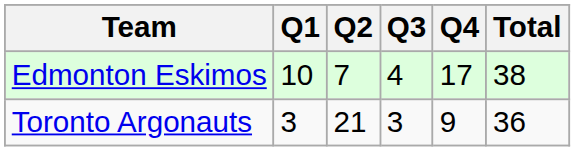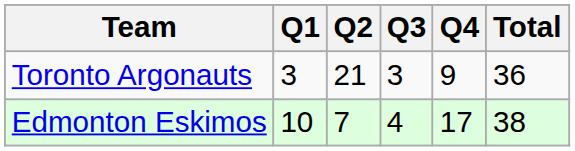 <table class="wikitable">
 <tr>
 <th>Team</th>
 <th>Q1</th>
 <th>Q2</th>
 <th>Q3</th>
 <th>Q4</th>
 <th>Total</th>
 </tr>
+<tr>
+<td><a href='#'>Toronto Argonauts</a></td>
+<td>3</td>
+<td>21</td>
+<td>3</td>
+<td>9</td>
+<td>36</td>
+</tr>
 <tr style="background-color:#ddffdd">
 <td><a href='#'>Edmonton Eskimos</a></td>
 <td>10</td>
 <td>7</td>
 <td>4</td>
 <td>17</td>
 <td>38</td>
 </tr>
-<tr>
-<td><a href='#'>Toronto Argonauts</a></td>
-<td>3</td>
-<td>21</td>
-<td>3</td>
-<td>9</td>
-<td>36</td>
-</tr>
 </table>
